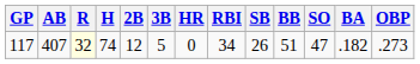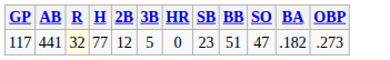 <table class="wikitable">
 <tr>
 <th><a href='#'>GP</a></th>
 <th><a href='#'>AB</a></th>
 <th><a href='#'>R</a></th>
 <th><a href='#'>H</a></th>
 <th><a href='#'>2B</a></th>
 <th><a href='#'>3B</a></th>
 <th><a href='#'>HR</a></th>
-<th><a href='#'>RBI</a></th>
 <th><a href='#'>SB</a></th>
 <th><a href='#'>BB</a></th>
 <th><a href='#'>SO</a></th>
 <th><a href='#'>BA</a></th>
 <th><a href='#'>OBP</a></th>
 </tr>
 <tr align=center>
 <td>117</td>
-<td>407</td>
+<td>441</td>
 <td style="background: lightyellow;">32</td>
-<td>74</td>
+<td>77</td>
 <td>12</td>
 <td>5</td>
 <td>0</td>
-<td>34</td>
-<td>26</td>
+<td>23</td>
 <td>51</td>
 <td>47</td>
 <td>.182</td>
 <td>.273</td>
 </tr>
 </table>
